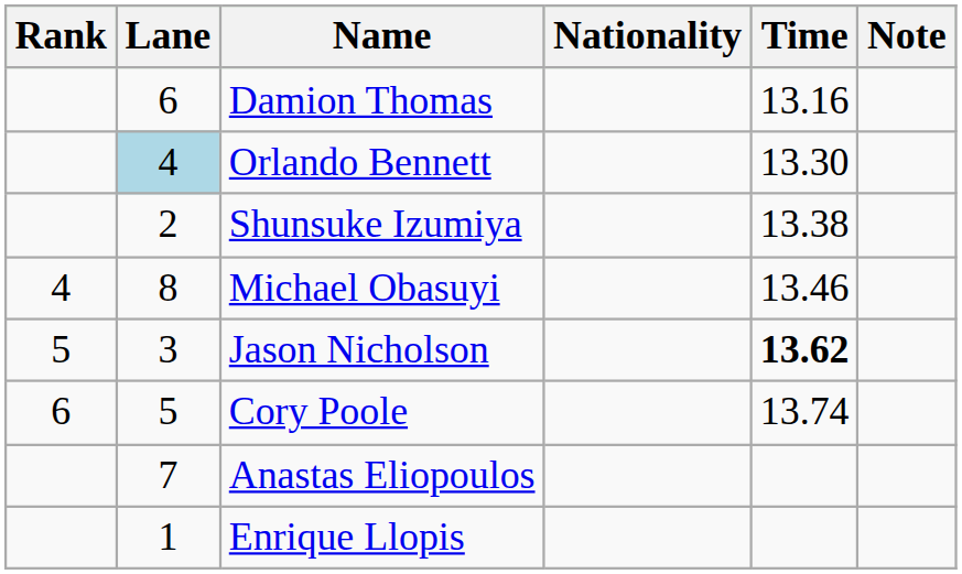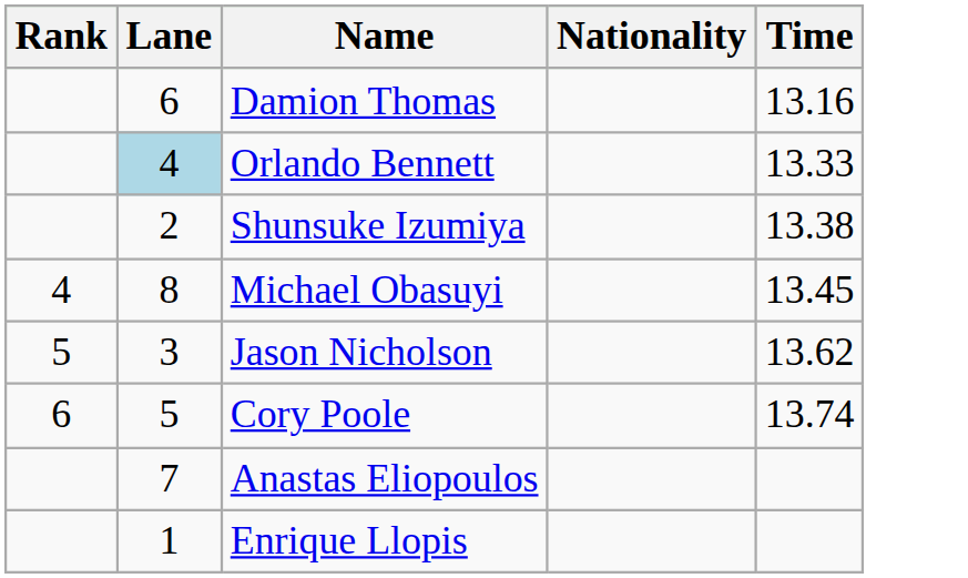 <table class="wikitable sortable" style="text-align:center">
 <tr bgcolor=ccffcc>
 <th>Rank</th>
 <th>Lane</th>
 <th>Name</th>
 <th>Nationality</th>
 <th>Time</th>
-<th>Note</th>
 </tr>
 <tr>
 <td></td>
 <td>6</td>
 <td align=left><a href='#'>Damion Thomas</a></td>
 <td align=left></td>
 <td>13.16</td>
-<td></td>
 </tr>
 <tr>
 <td></td>
 <td style="background: lightblue;">4</td>
 <td align=left><a href='#'>Orlando Bennett</a></td>
 <td align=left></td>
-<td>13.30</td>
-<td></td>
+<td>13.33</td>
 </tr>
 <tr>
 <td></td>
 <td>2</td>
 <td align=left><a href='#'>Shunsuke Izumiya</a></td>
 <td align=left></td>
 <td>13.38</td>
-<td></td>
 </tr>
 <tr>
 <td>4</td>
 <td>8</td>
 <td align=left><a href='#'>Michael Obasuyi</a></td>
 <td align=left></td>
-<td>13.46</td>
-<td></td>
+<td>13.45</td>
 </tr>
 <tr>
 <td>5</td>
 <td>3</td>
 <td align=left><a href='#'>Jason Nicholson</a></td>
 <td align=left></td>
-<td><strong>13.62</strong></td>
-<td></td>
+<td>13.62</td>
 </tr>
 <tr>
 <td>6</td>
 <td>5</td>
 <td align=left><a href='#'>Cory Poole</a></td>
 <td align=left></td>
 <td>13.74</td>
-<td></td>
 </tr>
 <tr>
 <td></td>
 <td>7</td>
 <td align=left><a href='#'>Anastas Eliopoulos</a></td>
 <td align=left></td>
-<td></td>
 <td></td>
 </tr>
 <tr>
 <td></td>
 <td>1</td>
 <td align=left><a href='#'>Enrique Llopis</a></td>
 <td align=left></td>
 <td></td>
-<td></td>
 </tr>
 </table>
